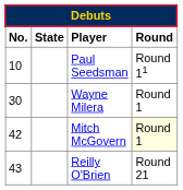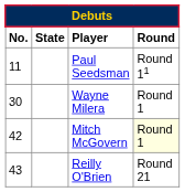 <table border="1" cellpadding="4" cellspacing="0"  style="text-align:left; font-size:95%; border-collapse:collapse; width:25%;">
 <tr style="background:#002B5C; color: #FFD200; border: solid #E21937 2px; text-align:center;">
 <th colspan="4" style="background:#002B5C; color: #FFD200; border: solid #E21937 2px; text-align:center;"><span>Debuts</span></th>
 </tr>
 <tr>
 <th>No.</th>
 <th>State</th>
 <th>Player</th>
 <th>Round</th>
 </tr>
 <tr>
-<td>10</td>
+<td>11</td>
 <td></td>
 <td><a href='#'>Paul Seedsman</a></td>
 <td>Round 1<sup>1</sup></td>
 </tr>
 <tr>
 <td>30</td>
 <td></td>
 <td><a href='#'>Wayne Milera</a></td>
 <td>Round 1</td>
 </tr>
 <tr |>
 <td>42</td>
 <td></td>
 <td><a href='#'>Mitch McGovern</a></td>
 <td style="background: lightyellow;">Round 1</td>
 </tr>
 <tr>
 <td>43</td>
 <td></td>
 <td><a href='#'>Reilly O'Brien</a></td>
 <td>Round 21</td>
 </tr>
 </table>
